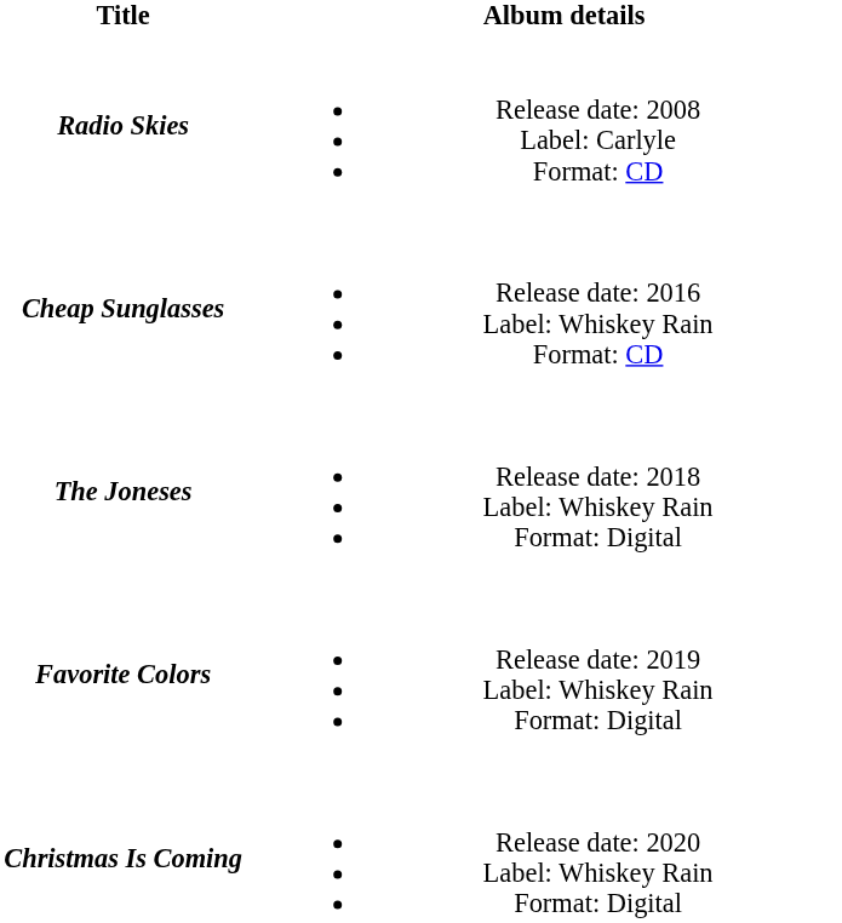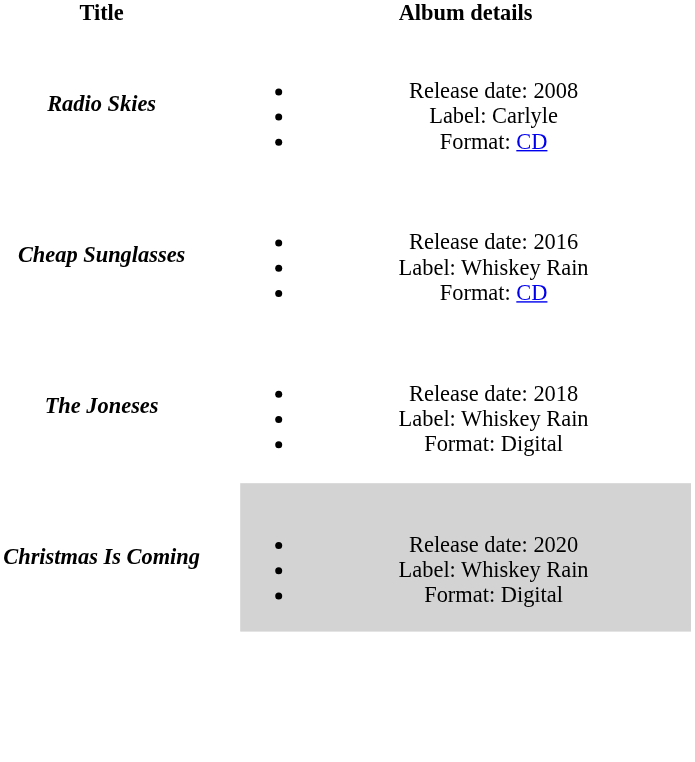 <table class="plainrowheaders" style="text-align:center;">
 <tr>
 <th style="width:12em;">Title</th>
 <th style="width:20em;">Album details</th>
 </tr>
 <tr>
 <th scope="row"><em>Radio Skies</em></th>
 <td><br><ul><li>Release date: 2008</li><li>Label: Carlyle</li><li>Format: <a href='#'>CD</a></li></ul></td>
 </tr>
 <tr>
 <th scope="row"><em>Cheap Sunglasses</em></th>
 <td><br><ul><li>Release date: 2016</li><li>Label: Whiskey Rain</li><li>Format: <a href='#'>CD</a></li></ul></td>
 </tr>
 <tr>
 <th scope="row"><em>The Joneses</em></th>
 <td><br><ul><li>Release date: 2018</li><li>Label: Whiskey Rain</li><li>Format: Digital</li></ul></td>
 </tr>
 <tr>
-<th scope="row"><em>Favorite Colors</em></th>
-<td><br><ul><li>Release date: 2019</li><li>Label: Whiskey Rain</li><li>Format: Digital</li></ul></td>
-</tr>
-<tr>
 <th><strong><em>Christmas Is Coming</em></strong></th>
-<td><br><ul><li>Release date: 2020</li><li>Label: Whiskey Rain</li><li>Format: Digital</li></ul></td>
+<td style="background: lightgrey;"><br><ul><li>Release date: 2020</li><li>Label: Whiskey Rain</li><li>Format: Digital</li></ul></td>
 </tr>
 </table>
